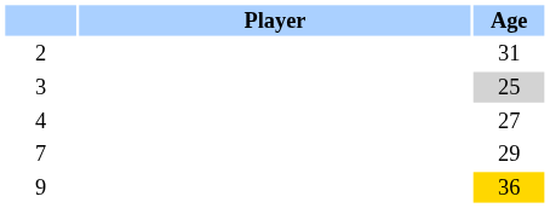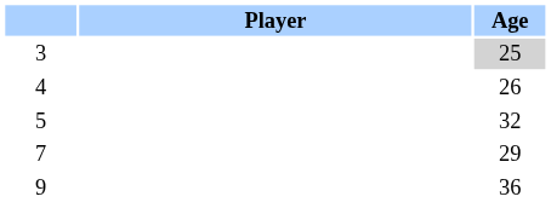 <table class="sortable" border="0" cellspacing="2" cellpadding="2">
 <tr style="background-color:#AAD0FF">
 <th width=8%></th>
 <th width=44%>Player</th>
 <th width=8%>Age</th>
-</tr>
-<tr>
-<td style="text-align: center;">2</td>
-<td></td>
-<td style="text-align: center;">31</td>
 </tr>
 <tr>
 <td style="text-align: center;">3</td>
 <td></td>
 <td style="background: lightgrey; text-align: center;">25</td>
 </tr>
 <tr>
 <td style="text-align: center;">4</td>
 <td></td>
-<td style="text-align: center;">27</td>
+<td style="text-align: center;">26</td>
+</tr>
+<tr>
+<td style="text-align: center;">5</td>
+<td></td>
+<td style="text-align: center;">32</td>
 </tr>
 <tr>
 <td style="text-align: center;">7</td>
 <td></td>
 <td style="text-align: center;">29</td>
 </tr>
 <tr>
 <td style="text-align: center;">9</td>
 <td></td>
-<td style="background: gold; text-align: center;">36</td>
+<td style="text-align: center;">36</td>
 </tr>
 </table>
